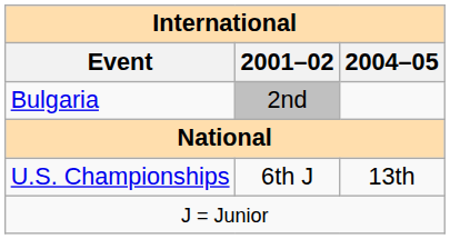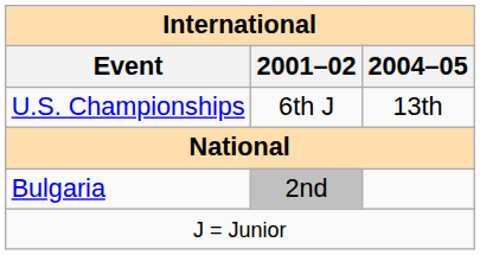 <table class="wikitable" style="text-align:center">
 <tr>
 <th colspan="3" style="background-color: #ffdead; " align="center">International</th>
 </tr>
 <tr>
 <th>Event</th>
 <th>2001–02 <br></th>
 <th>2004–05 <br></th>
 </tr>
 <tr>
+<td align=left><a href='#'>U.S. Championships</a></td>
+<td>6th J</td>
+<td>13th</td>
+</tr>
+<tr>
+<th colspan="3" style="background-color: #ffdead; " align="center">National</th>
+</tr>
+<tr>
 <td align=left> <a href='#'>Bulgaria</a></td>
 <td bgcolor="silver">2nd</td>
 <td></td>
 </tr>
 <tr>
-<th colspan="3" style="background-color: #ffdead; " align="center">National</th>
-</tr>
-<tr>
-<td align=left><a href='#'>U.S. Championships</a></td>
-<td>6th J</td>
-<td>13th</td>
-</tr>
-<tr>
 <td colspan="3" align="center"><small> J = Junior </small></td>
 </tr>
 </table>
